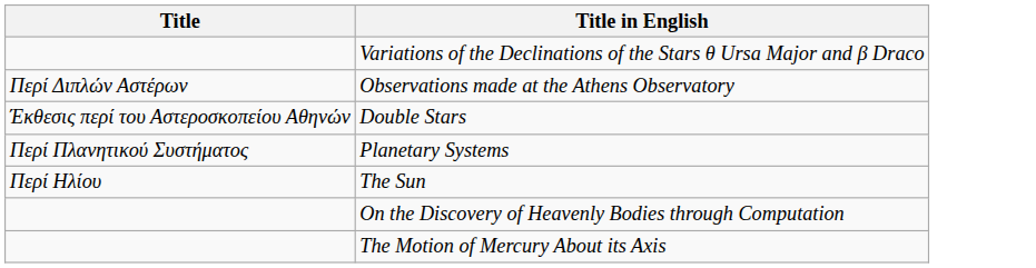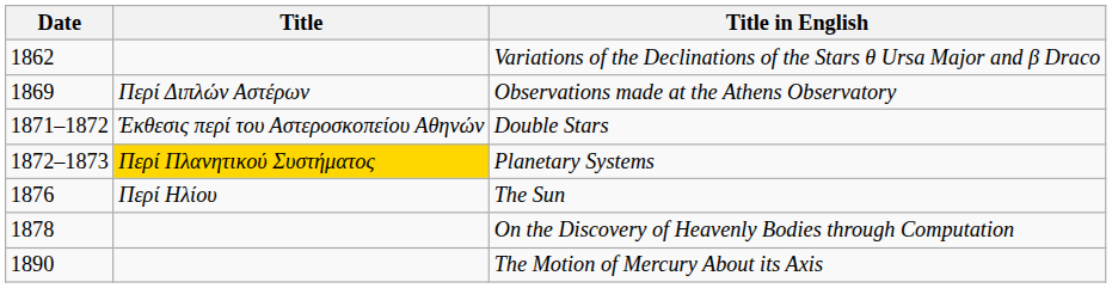 <table class="wikitable">
 <tr>
+<th>Date</th>
 <th>Title</th>
 <th>Title in English</th>
 </tr>
 <tr>
+<td>1862</td>
 <td></td>
 <td><em>Variations of the Declinations of the Stars θ Ursa Major and β Draco</em></td>
 </tr>
 <tr>
+<td>1869</td>
 <td><em>Περί Διπλών Αστέρων</em></td>
 <td><em>Observations made at the Athens Observatory</em></td>
 </tr>
 <tr>
+<td>1871–1872</td>
 <td><em>Έκθεσις περί του Αστεροσκοπείου Αθηνών</em></td>
 <td><em>Double Stars</em></td>
 </tr>
 <tr>
-<td><em>Περί Πλανητικού Συστήματος</em></td>
+<td>1872–1873</td>
+<td style="background: gold;"><em>Περί Πλανητικού Συστήματος</em></td>
 <td><em>Planetary Systems</em></td>
 </tr>
 <tr>
+<td>1876</td>
 <td><em>Περί Ηλίου</em></td>
 <td><em>The Sun</em></td>
 </tr>
 <tr>
+<td>1878</td>
 <td></td>
 <td><em>On the Discovery of Heavenly Bodies through Computation</em></td>
 </tr>
 <tr>
+<td>1890</td>
 <td></td>
 <td><em>The Motion of Mercury About its Axis </em></td>
 </tr>
 </table>
